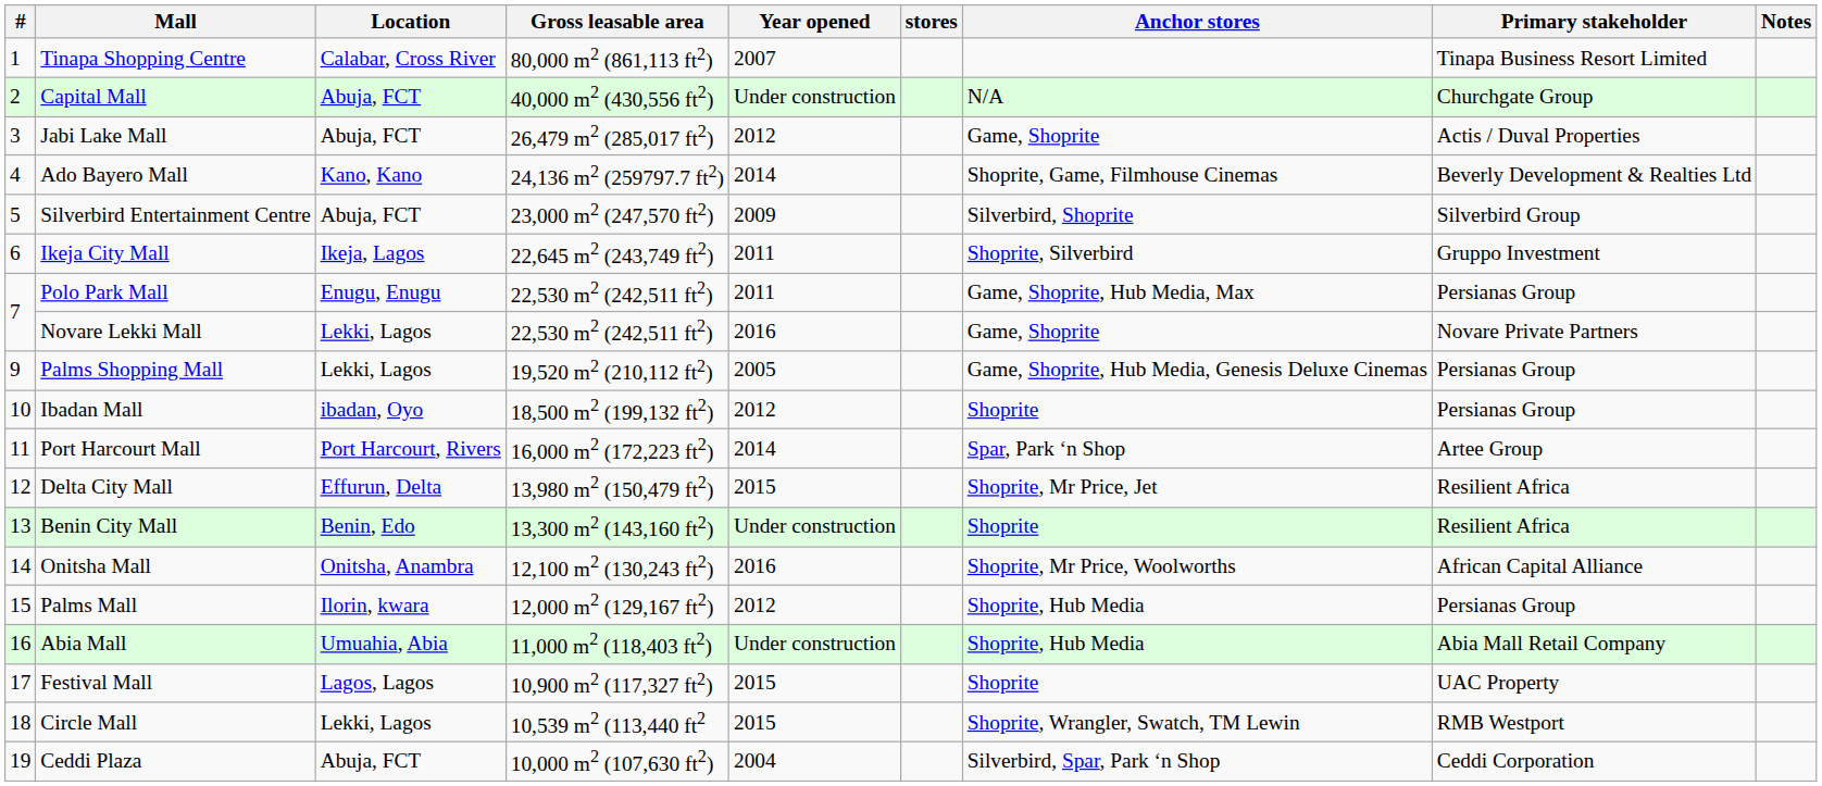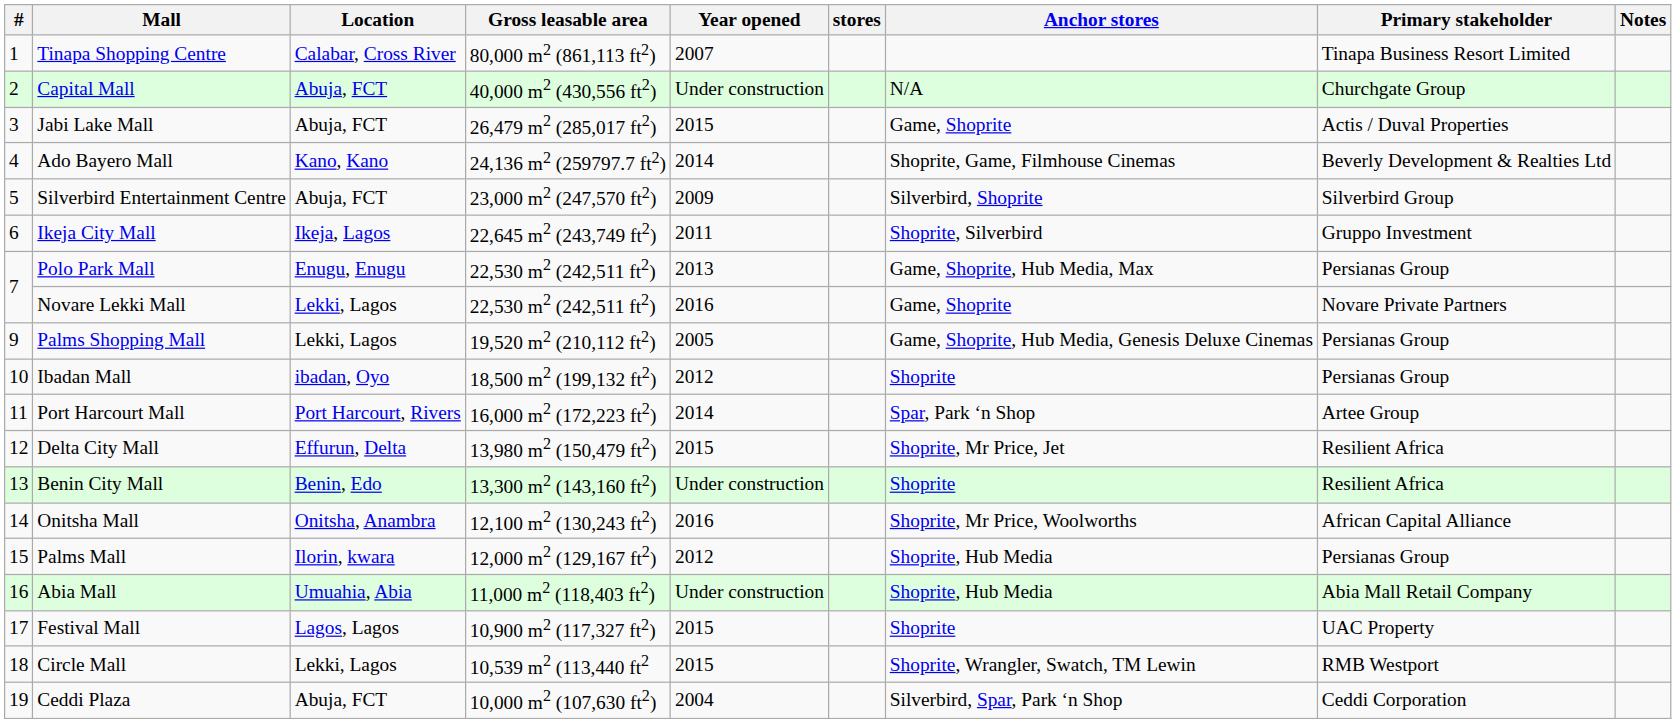 <table class="wikitable sortable">
 <tr>
 <th>#</th>
 <th>Mall</th>
 <th>Location</th>
 <th>Gross leasable area</th>
 <th>Year opened</th>
 <th>stores</th>
 <th><a href='#'>Anchor stores</a></th>
 <th>Primary stakeholder</th>
 <th>Notes</th>
 </tr>
 <tr>
 <td>1</td>
 <td><a href='#'>Tinapa Shopping Centre</a></td>
 <td><a href='#'>Calabar</a>, <a href='#'>Cross River</a></td>
 <td>80,000 m<sup>2</sup> (861,113 ft<sup>2</sup>)</td>
 <td>2007</td>
 <td></td>
 <td></td>
 <td>Tinapa Business Resort Limited</td>
 <td></td>
 </tr>
 <tr style="background:#dfd;">
 <td>2</td>
 <td><a href='#'>Capital Mall</a></td>
 <td><a href='#'>Abuja</a>, <a href='#'>FCT</a></td>
 <td>40,000 m<sup>2</sup> (430,556 ft<sup>2</sup>)</td>
 <td>Under construction</td>
 <td></td>
 <td>N/A</td>
 <td>Churchgate Group</td>
 <td></td>
 </tr>
 <tr>
 <td>3</td>
 <td>Jabi Lake Mall</td>
 <td>Abuja, FCT</td>
 <td>26,479 m<sup>2</sup> (285,017 ft<sup>2</sup>)</td>
-<td>2012</td>
+<td>2015</td>
 <td></td>
 <td>Game, <a href='#'>Shoprite</a></td>
 <td>Actis / Duval Properties</td>
 <td></td>
 </tr>
 <tr>
 <td>4</td>
 <td>Ado Bayero Mall</td>
 <td><a href='#'>Kano</a>, <a href='#'>Kano</a></td>
 <td>24,136 m<sup>2</sup> (259797.7 ft<sup>2</sup>)</td>
 <td>2014</td>
 <td></td>
 <td>Shoprite, Game, Filmhouse Cinemas</td>
 <td>Beverly Development & Realties Ltd</td>
 <td></td>
 </tr>
 <tr>
 <td>5</td>
 <td>Silverbird Entertainment Centre</td>
 <td>Abuja, FCT</td>
 <td>23,000 m<sup>2</sup> (247,570 ft<sup>2</sup>)</td>
 <td>2009</td>
 <td></td>
 <td>Silverbird, <a href='#'>Shoprite</a></td>
 <td>Silverbird Group</td>
 <td></td>
 </tr>
 <tr>
 <td>6</td>
 <td><a href='#'>Ikeja City Mall</a></td>
 <td><a href='#'>Ikeja</a>, <a href='#'>Lagos</a></td>
 <td>22,645 m<sup>2</sup> (243,749 ft<sup>2</sup>)</td>
 <td>2011</td>
 <td></td>
 <td><a href='#'>Shoprite</a>, Silverbird</td>
 <td>Gruppo Investment</td>
 <td></td>
 </tr>
 <tr>
 <td rowspan=2>7</td>
 <td><a href='#'>Polo Park Mall</a></td>
 <td><a href='#'>Enugu</a>, <a href='#'>Enugu</a></td>
 <td>22,530 m<sup>2</sup> (242,511 ft<sup>2</sup>)</td>
-<td>2011</td>
+<td>2013</td>
 <td></td>
 <td>Game, <a href='#'>Shoprite</a>, Hub Media, Max</td>
 <td>Persianas Group</td>
 <td></td>
 </tr>
 <tr>
 <td>Novare Lekki Mall</td>
 <td><a href='#'>Lekki</a>, Lagos</td>
 <td>22,530 m<sup>2</sup> (242,511 ft<sup>2</sup>)</td>
 <td>2016</td>
 <td></td>
 <td>Game, <a href='#'>Shoprite</a></td>
 <td>Novare Private Partners</td>
 <td></td>
 </tr>
 <tr>
 <td rowspan="1">9</td>
 <td rowspan="1"><a href='#'>Palms Shopping Mall</a></td>
 <td rowspan="1">Lekki, Lagos</td>
 <td bgcolor="#F9F9F9">19,520 m<sup>2</sup> (210,112 ft<sup>2</sup>)</td>
 <td bgcolor="#F9F9F9">2005</td>
 <td bgcolor="#F9F9F9"></td>
 <td bgcolor="#F9F9F9">Game, <a href='#'>Shoprite</a>, Hub Media, Genesis Deluxe Cinemas</td>
 <td bgcolor="#F9F9F9">Persianas Group</td>
 <td></td>
 </tr>
 <tr>
 <td>10</td>
 <td>Ibadan Mall</td>
 <td><a href='#'>ibadan</a>, <a href='#'>Oyo</a></td>
 <td>18,500 m<sup>2</sup>  (199,132 ft<sup>2</sup>)</td>
 <td>2012</td>
 <td></td>
 <td><a href='#'>Shoprite</a></td>
 <td>Persianas Group</td>
 <td></td>
 </tr>
 <tr>
 <td>11</td>
 <td>Port Harcourt Mall</td>
 <td><a href='#'>Port Harcourt</a>, <a href='#'>Rivers</a></td>
 <td>16,000 m<sup>2</sup> (172,223 ft<sup>2</sup>)</td>
 <td>2014</td>
 <td></td>
 <td><a href='#'>Spar</a>, Park ‘n Shop</td>
 <td>Artee Group</td>
 <td></td>
 </tr>
 <tr>
 <td>12</td>
 <td>Delta City Mall</td>
 <td><a href='#'>Effurun</a>, <a href='#'>Delta</a></td>
 <td>13,980 m<sup>2</sup> (150,479 ft<sup>2</sup>)</td>
 <td>2015</td>
 <td></td>
 <td><a href='#'>Shoprite</a>, Mr Price, Jet</td>
 <td>Resilient Africa</td>
 <td></td>
 </tr>
 <tr style="background:#dfd;">
 <td>13</td>
 <td>Benin City Mall</td>
 <td><a href='#'>Benin</a>, <a href='#'>Edo</a></td>
 <td>13,300 m<sup>2</sup> (143,160 ft<sup>2</sup>)</td>
 <td>Under construction</td>
 <td></td>
 <td><a href='#'>Shoprite</a></td>
 <td>Resilient Africa</td>
 <td></td>
 </tr>
 <tr>
 <td>14</td>
 <td>Onitsha Mall</td>
 <td><a href='#'>Onitsha</a>, <a href='#'>Anambra</a></td>
 <td>12,100 m<sup>2</sup> (130,243 ft<sup>2</sup>)</td>
 <td>2016</td>
 <td></td>
 <td><a href='#'>Shoprite</a>, Mr Price, Woolworths</td>
 <td>African Capital Alliance</td>
 <td></td>
 </tr>
 <tr>
 <td>15</td>
 <td>Palms Mall</td>
 <td><a href='#'>Ilorin</a>, <a href='#'>kwara</a></td>
 <td>12,000 m<sup>2</sup> (129,167 ft<sup>2</sup>)</td>
 <td>2012</td>
 <td></td>
 <td><a href='#'>Shoprite</a>, Hub Media</td>
 <td>Persianas Group</td>
 <td></td>
 </tr>
 <tr style="background:#dfd;">
 <td>16</td>
 <td>Abia Mall</td>
 <td><a href='#'>Umuahia</a>, <a href='#'>Abia</a></td>
 <td>11,000 m<sup>2</sup> (118,403 ft<sup>2</sup>)</td>
 <td>Under construction</td>
 <td></td>
 <td><a href='#'>Shoprite</a>, Hub Media</td>
 <td>Abia Mall Retail Company</td>
 <td></td>
 </tr>
 <tr>
 <td>17</td>
 <td>Festival Mall</td>
 <td><a href='#'>Lagos</a>, Lagos</td>
 <td>10,900 m<sup>2</sup> (117,327 ft<sup>2</sup>)</td>
 <td>2015</td>
 <td></td>
 <td><a href='#'>Shoprite</a></td>
 <td>UAC Property</td>
 <td></td>
 </tr>
 <tr>
 <td>18</td>
 <td>Circle Mall</td>
 <td>Lekki, Lagos</td>
 <td>10,539 m<sup>2</sup> (113,440 ft<sup>2</sup></td>
 <td>2015</td>
 <td></td>
 <td><a href='#'>Shoprite</a>, Wrangler, Swatch, TM Lewin</td>
 <td>RMB Westport</td>
 <td></td>
 </tr>
 <tr>
 <td>19</td>
 <td>Ceddi Plaza</td>
 <td>Abuja, FCT</td>
 <td>10,000 m<sup>2</sup> (107,630 ft<sup>2</sup>)</td>
 <td>2004</td>
 <td></td>
 <td>Silverbird, <a href='#'>Spar</a>, Park ‘n Shop</td>
 <td>Ceddi Corporation</td>
 <td></td>
 </tr>
 </table>
